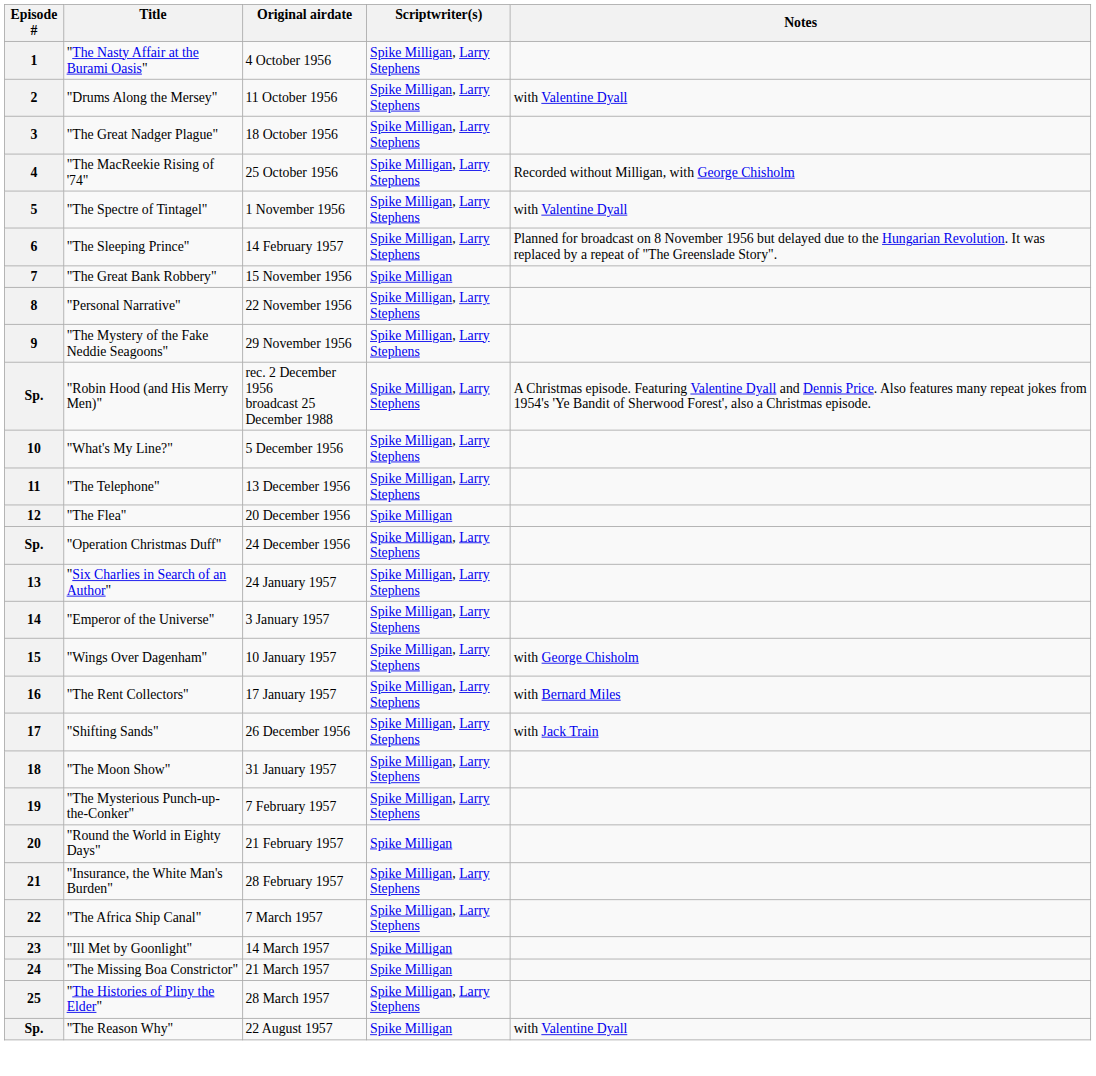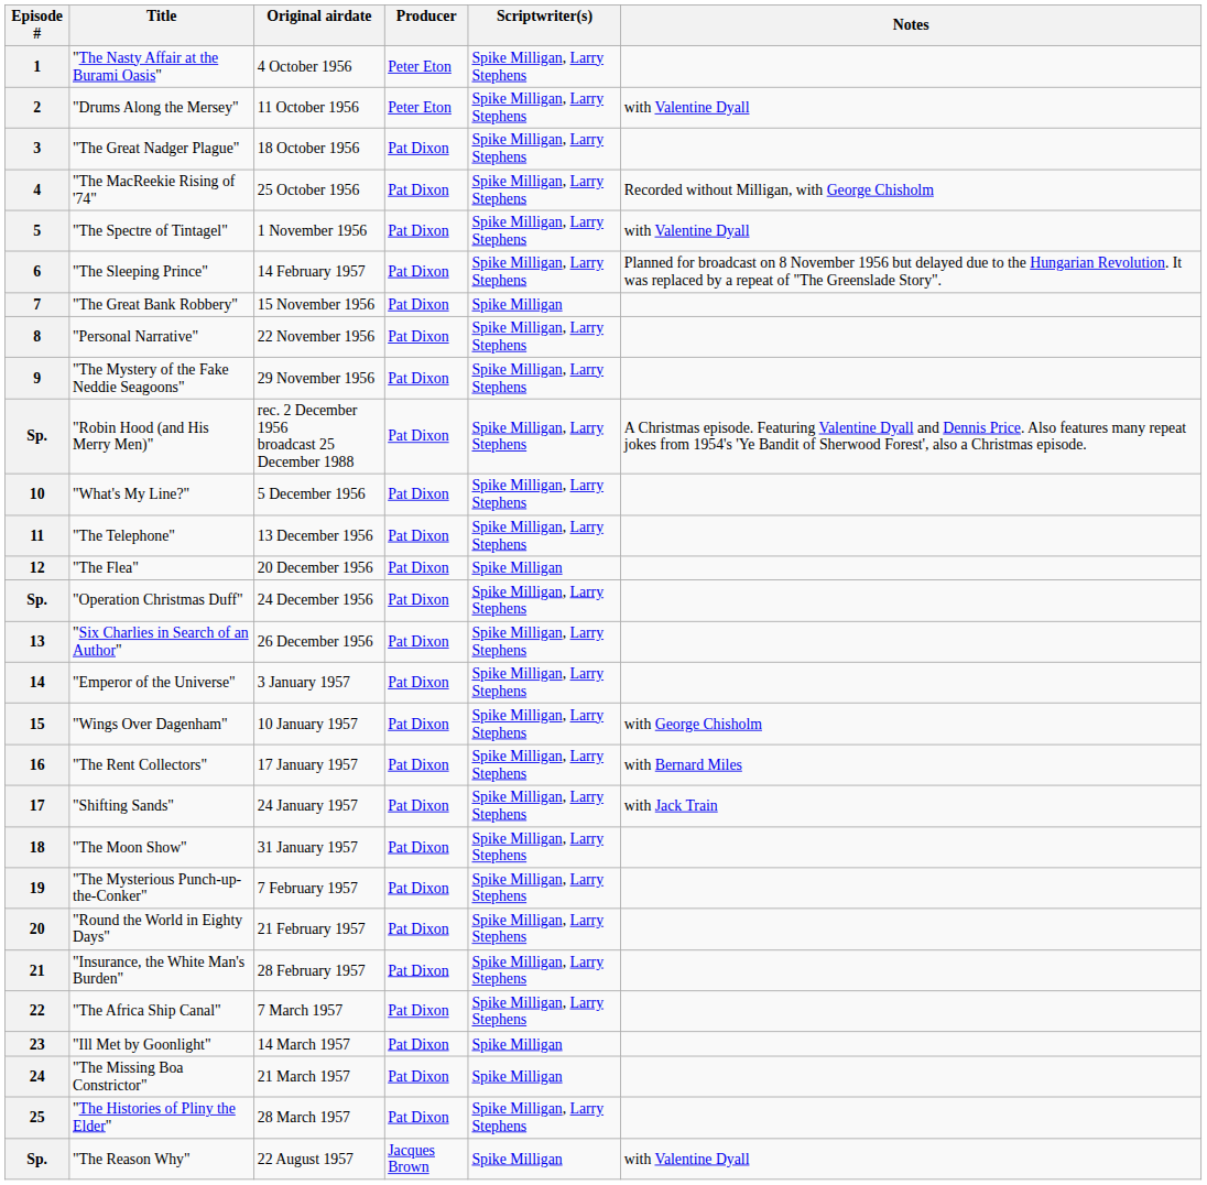 <table class="wikitable plainrowheaders sortable" style="margin-right: 0;">
 <tr>
 <th scope="col" style="vertical-align: top;">Episode #</th>
 <th scope="col" style="vertical-align: top;">Title</th>
 <th scope="col" style="vertical-align: top;">Original airdate</th>
+<th scope="col" style="vertical-align: top;">Producer</th>
 <th scope="col" style="vertical-align: top;">Scriptwriter(s)</th>
 <th scope="col" class="unsortable">Notes</th>
 </tr>
 <tr>
 <th>1</th>
 <td>"<a href='#'>The Nasty Affair at the Burami Oasis</a>"</td>
 <td>4 October 1956</td>
+<td><a href='#'>Peter Eton</a></td>
 <td><a href='#'>Spike Milligan</a>, <a href='#'>Larry Stephens</a></td>
 <td></td>
 </tr>
 <tr>
 <th>2</th>
 <td>"Drums Along the Mersey"</td>
 <td>11 October 1956</td>
+<td><a href='#'>Peter Eton</a></td>
 <td><a href='#'>Spike Milligan</a>, <a href='#'>Larry Stephens</a></td>
 <td>with <a href='#'>Valentine Dyall</a></td>
 </tr>
 <tr>
 <th>3</th>
 <td>"The Great Nadger Plague"</td>
 <td>18 October 1956</td>
+<td><a href='#'>Pat Dixon</a></td>
 <td><a href='#'>Spike Milligan</a>, <a href='#'>Larry Stephens</a></td>
 <td></td>
 </tr>
 <tr>
 <th>4</th>
 <td>"The MacReekie Rising of '74"</td>
 <td>25 October 1956</td>
+<td><a href='#'>Pat Dixon</a></td>
 <td><a href='#'>Spike Milligan</a>, <a href='#'>Larry Stephens</a></td>
 <td>Recorded without Milligan, with <a href='#'>George Chisholm</a></td>
 </tr>
 <tr>
 <th>5</th>
 <td>"The Spectre of Tintagel"</td>
 <td>1 November 1956</td>
+<td><a href='#'>Pat Dixon</a></td>
 <td><a href='#'>Spike Milligan</a>, <a href='#'>Larry Stephens</a></td>
 <td>with <a href='#'>Valentine Dyall</a></td>
 </tr>
 <tr>
 <th>6</th>
 <td>"The Sleeping Prince"</td>
 <td>14 February 1957</td>
+<td><a href='#'>Pat Dixon</a></td>
 <td><a href='#'>Spike Milligan</a>, <a href='#'>Larry Stephens</a></td>
 <td>Planned for broadcast on 8 November 1956 but delayed due to the <a href='#'>Hungarian Revolution</a>. It was replaced by a repeat of "The Greenslade Story".</td>
 </tr>
 <tr>
 <th>7</th>
 <td>"The Great Bank Robbery"</td>
 <td>15 November 1956</td>
+<td><a href='#'>Pat Dixon</a></td>
 <td><a href='#'>Spike Milligan</a></td>
 <td></td>
 </tr>
 <tr>
 <th>8</th>
 <td>"Personal Narrative"</td>
 <td>22 November 1956</td>
+<td><a href='#'>Pat Dixon</a></td>
 <td><a href='#'>Spike Milligan</a>, <a href='#'>Larry Stephens</a></td>
 <td></td>
 </tr>
 <tr>
 <th>9</th>
 <td>"The Mystery of the Fake Neddie Seagoons"</td>
 <td>29 November 1956</td>
+<td><a href='#'>Pat Dixon</a></td>
 <td><a href='#'>Spike Milligan</a>, <a href='#'>Larry Stephens</a></td>
 <td></td>
 </tr>
 <tr>
 <th>Sp.</th>
 <td>"Robin Hood (and His Merry Men)"</td>
 <td>rec. 2 December 1956<br>broadcast 25 December 1988</td>
+<td><a href='#'>Pat Dixon</a></td>
 <td><a href='#'>Spike Milligan</a>, <a href='#'>Larry Stephens</a></td>
 <td>A Christmas episode. Featuring <a href='#'>Valentine Dyall</a> and <a href='#'>Dennis Price</a>. Also features many repeat jokes from 1954's 'Ye Bandit of Sherwood Forest', also a Christmas episode.</td>
 </tr>
 <tr>
 <th>10</th>
 <td>"What's My Line?"</td>
 <td>5 December 1956</td>
+<td><a href='#'>Pat Dixon</a></td>
 <td><a href='#'>Spike Milligan</a>, <a href='#'>Larry Stephens</a></td>
 <td></td>
 </tr>
 <tr>
 <th>11</th>
 <td>"The Telephone"</td>
 <td>13 December 1956</td>
+<td><a href='#'>Pat Dixon</a></td>
 <td><a href='#'>Spike Milligan</a>, <a href='#'>Larry Stephens</a></td>
 <td></td>
 </tr>
 <tr>
 <th>12</th>
 <td>"The Flea"</td>
 <td>20 December 1956</td>
+<td><a href='#'>Pat Dixon</a></td>
 <td><a href='#'>Spike Milligan</a></td>
 <td></td>
 </tr>
 <tr>
 <th>Sp.</th>
 <td>"Operation Christmas Duff"</td>
 <td>24 December 1956</td>
+<td><a href='#'>Pat Dixon</a></td>
 <td><a href='#'>Spike Milligan</a>, <a href='#'>Larry Stephens</a></td>
 <td></td>
 </tr>
 <tr>
 <th>13</th>
 <td>"<a href='#'>Six Charlies in Search of an Author</a>"</td>
-<td>24 January 1957</td>
+<td>26 December 1956</td>
+<td><a href='#'>Pat Dixon</a></td>
 <td><a href='#'>Spike Milligan</a>, <a href='#'>Larry Stephens</a></td>
 <td></td>
 </tr>
 <tr>
 <th>14</th>
 <td>"Emperor of the Universe"</td>
 <td>3 January 1957</td>
+<td><a href='#'>Pat Dixon</a></td>
 <td><a href='#'>Spike Milligan</a>, <a href='#'>Larry Stephens</a></td>
 <td></td>
 </tr>
 <tr>
 <th>15</th>
 <td>"Wings Over Dagenham"</td>
 <td>10 January 1957</td>
+<td><a href='#'>Pat Dixon</a></td>
 <td><a href='#'>Spike Milligan</a>, <a href='#'>Larry Stephens</a></td>
 <td>with <a href='#'>George Chisholm</a></td>
 </tr>
 <tr>
 <th>16</th>
 <td>"The Rent Collectors"</td>
 <td>17 January 1957</td>
+<td><a href='#'>Pat Dixon</a></td>
 <td><a href='#'>Spike Milligan</a>, <a href='#'>Larry Stephens</a></td>
 <td>with <a href='#'>Bernard Miles</a></td>
 </tr>
 <tr>
 <th>17</th>
 <td>"Shifting Sands"</td>
-<td>26 December 1956</td>
+<td>24 January 1957</td>
+<td><a href='#'>Pat Dixon</a></td>
 <td><a href='#'>Spike Milligan</a>, <a href='#'>Larry Stephens</a></td>
 <td>with <a href='#'>Jack Train</a></td>
 </tr>
 <tr>
 <th>18</th>
 <td>"The Moon Show"</td>
 <td>31 January 1957</td>
+<td><a href='#'>Pat Dixon</a></td>
 <td><a href='#'>Spike Milligan</a>, <a href='#'>Larry Stephens</a></td>
 <td></td>
 </tr>
 <tr>
 <th>19</th>
 <td>"The Mysterious Punch-up-the-Conker"</td>
 <td>7 February 1957</td>
+<td><a href='#'>Pat Dixon</a></td>
 <td><a href='#'>Spike Milligan</a>, <a href='#'>Larry Stephens</a></td>
 <td></td>
 </tr>
 <tr>
 <th>20</th>
 <td>"Round the World in Eighty Days"</td>
 <td>21 February 1957</td>
-<td><a href='#'>Spike Milligan</a></td>
+<td><a href='#'>Pat Dixon</a></td>
+<td><a href='#'>Spike Milligan</a>, <a href='#'>Larry Stephens</a></td>
 <td></td>
 </tr>
 <tr>
 <th>21</th>
 <td>"Insurance, the White Man's Burden"</td>
 <td>28 February 1957</td>
+<td><a href='#'>Pat Dixon</a></td>
 <td><a href='#'>Spike Milligan</a>, <a href='#'>Larry Stephens</a></td>
 <td></td>
 </tr>
 <tr>
 <th>22</th>
 <td>"The Africa Ship Canal"</td>
 <td>7 March 1957</td>
+<td><a href='#'>Pat Dixon</a></td>
 <td><a href='#'>Spike Milligan</a>, <a href='#'>Larry Stephens</a></td>
 <td></td>
 </tr>
 <tr>
 <th>23</th>
 <td>"Ill Met by Goonlight"</td>
 <td>14 March 1957</td>
+<td><a href='#'>Pat Dixon</a></td>
 <td><a href='#'>Spike Milligan</a></td>
 <td></td>
 </tr>
 <tr>
 <th>24</th>
 <td>"The Missing Boa Constrictor"</td>
 <td>21 March 1957</td>
+<td><a href='#'>Pat Dixon</a></td>
 <td><a href='#'>Spike Milligan</a></td>
 <td></td>
 </tr>
 <tr>
 <th>25</th>
 <td>"<a href='#'>The Histories of Pliny the Elder</a>"</td>
 <td>28 March 1957</td>
+<td><a href='#'>Pat Dixon</a></td>
 <td><a href='#'>Spike Milligan</a>, <a href='#'>Larry Stephens</a></td>
 <td></td>
 </tr>
 <tr>
 <th>Sp.</th>
 <td>"The Reason Why"</td>
 <td>22 August 1957</td>
+<td><a href='#'>Jacques Brown</a></td>
 <td><a href='#'>Spike Milligan</a></td>
 <td>with <a href='#'>Valentine Dyall</a></td>
 </tr>
 </table>
